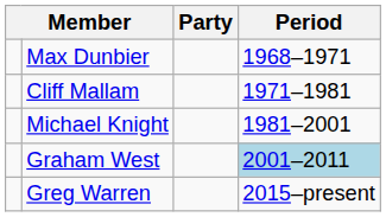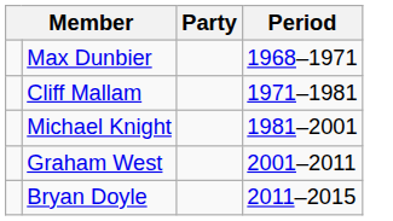 <table class="wikitable">
 <tr>
 <th colspan="2">Member</th>
 <th>Party</th>
 <th>Period</th>
 </tr>
 <tr>
 <td> </td>
 <td><a href='#'>Max Dunbier</a></td>
 <td></td>
 <td><a href='#'>1968</a>–1971</td>
 </tr>
 <tr>
 <td> </td>
 <td><a href='#'>Cliff Mallam</a></td>
 <td></td>
 <td><a href='#'>1971</a>–1981</td>
 </tr>
 <tr>
 <td> </td>
 <td><a href='#'>Michael Knight</a></td>
 <td></td>
 <td><a href='#'>1981</a>–2001</td>
 </tr>
 <tr>
 <td> </td>
 <td><a href='#'>Graham West</a></td>
 <td></td>
-<td style="background: lightblue;"><a href='#'>2001</a>–2011</td>
+<td><a href='#'>2001</a>–2011</td>
 </tr>
 <tr>
 <td> </td>
-<td><a href='#'>Greg Warren</a></td>
+<td><a href='#'>Bryan Doyle</a></td>
 <td></td>
-<td><a href='#'>2015</a>–present</td>
+<td><a href='#'>2011</a>–2015</td>
 </tr>
 </table>
